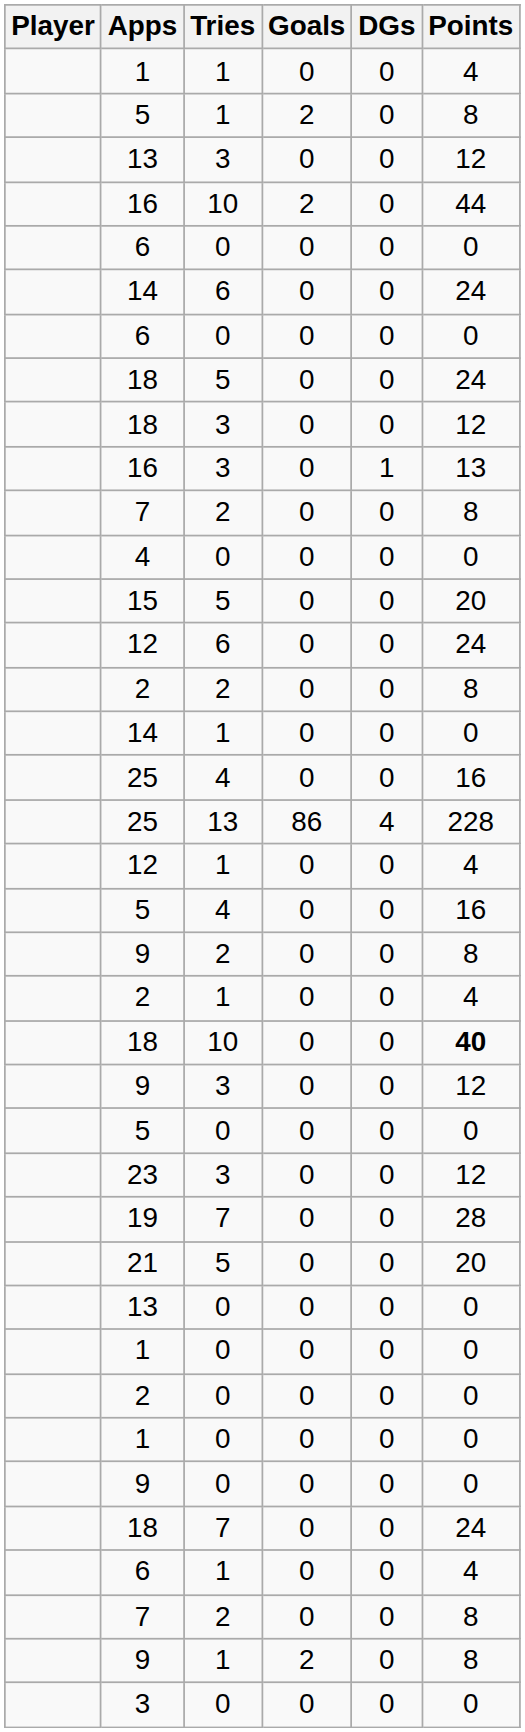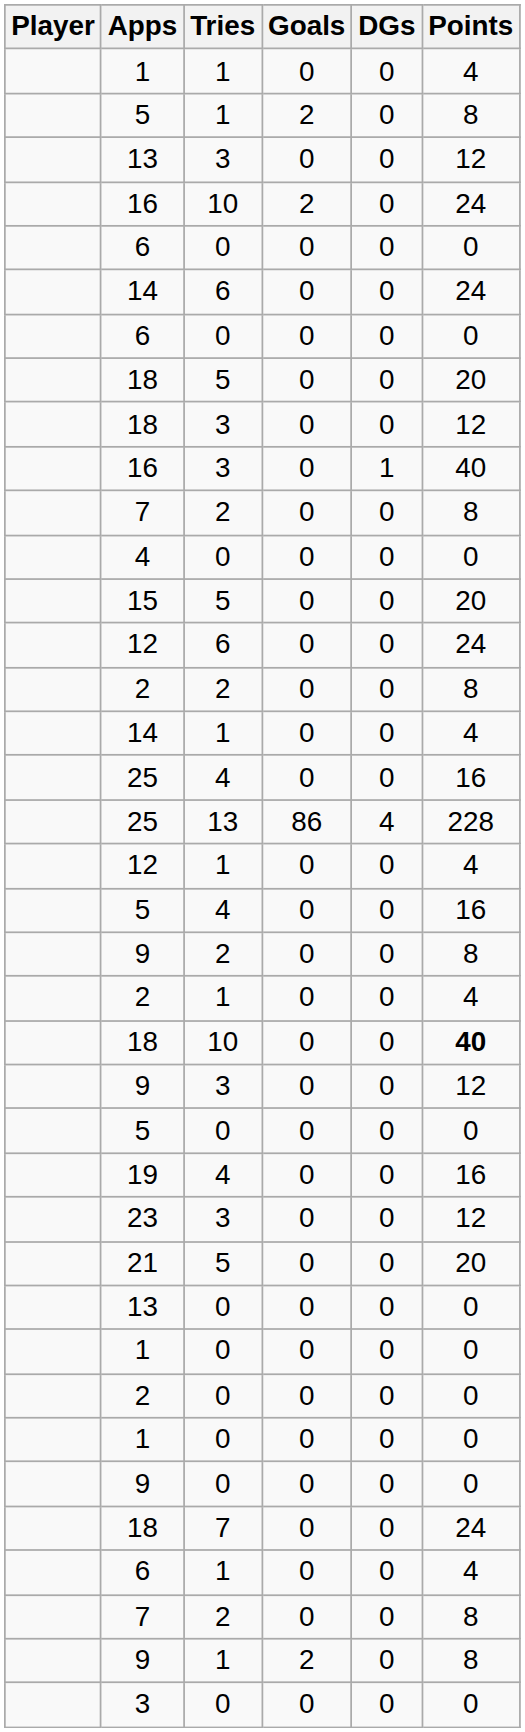 <table class="wikitable sortable" style="text-align: center;">
 <tr>
 <th><strong>Player</strong></th>
 <th><strong>Apps</strong></th>
 <th><strong>Tries</strong></th>
 <th><strong>Goals</strong></th>
 <th><strong>DGs</strong></th>
 <th><strong>Points</strong></th>
 </tr>
 <tr>
 <td align=left></td>
 <td>1</td>
 <td>1</td>
 <td>0</td>
 <td>0</td>
 <td>4</td>
 </tr>
 <tr>
 <td align=left></td>
 <td>5</td>
 <td>1</td>
 <td>2</td>
 <td>0</td>
 <td>8</td>
 </tr>
 <tr>
 <td align=left></td>
 <td>13</td>
 <td>3</td>
 <td>0</td>
 <td>0</td>
 <td>12</td>
 </tr>
 <tr>
 <td align=left></td>
 <td>16</td>
 <td>10</td>
 <td>2</td>
 <td>0</td>
-<td>44</td>
+<td>24</td>
 </tr>
 <tr>
 <td align=left></td>
 <td>6</td>
 <td>0</td>
 <td>0</td>
 <td>0</td>
 <td>0</td>
 </tr>
 <tr>
 <td align=left></td>
 <td>14</td>
 <td>6</td>
 <td>0</td>
 <td>0</td>
 <td>24</td>
 </tr>
 <tr>
 <td align=left></td>
 <td>6</td>
 <td>0</td>
 <td>0</td>
 <td>0</td>
 <td>0</td>
 </tr>
 <tr>
 <td align=left></td>
 <td>18</td>
 <td>5</td>
 <td>0</td>
 <td>0</td>
-<td>24</td>
+<td>20</td>
 </tr>
 <tr>
 <td align=left></td>
 <td>18</td>
 <td>3</td>
 <td>0</td>
 <td>0</td>
 <td>12</td>
 </tr>
 <tr>
 <td align=left></td>
 <td>16</td>
 <td>3</td>
 <td>0</td>
 <td>1</td>
-<td>13</td>
+<td>40</td>
 </tr>
 <tr>
 <td align=left></td>
 <td>7</td>
 <td>2</td>
 <td>0</td>
 <td>0</td>
 <td>8</td>
 </tr>
 <tr>
 <td align=left></td>
 <td>4</td>
 <td>0</td>
 <td>0</td>
 <td>0</td>
 <td>0</td>
 </tr>
 <tr>
 <td align=left></td>
 <td>15</td>
 <td>5</td>
 <td>0</td>
 <td>0</td>
 <td>20</td>
 </tr>
 <tr>
 <td align=left></td>
 <td>12</td>
 <td>6</td>
 <td>0</td>
 <td>0</td>
 <td>24</td>
 </tr>
 <tr>
 <td align=left></td>
 <td>2</td>
 <td>2</td>
 <td>0</td>
 <td>0</td>
 <td>8</td>
 </tr>
 <tr>
 <td align=left></td>
 <td>14</td>
 <td>1</td>
 <td>0</td>
 <td>0</td>
-<td>0</td>
+<td>4</td>
 </tr>
 <tr>
 <td align=left></td>
 <td>25</td>
 <td>4</td>
 <td>0</td>
 <td>0</td>
 <td>16</td>
 </tr>
 <tr>
 <td align=left></td>
 <td>25</td>
 <td>13</td>
 <td>86</td>
 <td>4</td>
 <td>228</td>
 </tr>
 <tr>
 <td align=left></td>
 <td>12</td>
 <td>1</td>
 <td>0</td>
 <td>0</td>
 <td>4</td>
 </tr>
 <tr>
 <td align=left></td>
 <td>5</td>
 <td>4</td>
 <td>0</td>
 <td>0</td>
 <td>16</td>
 </tr>
 <tr>
 <td align=left></td>
 <td>9</td>
 <td>2</td>
 <td>0</td>
 <td>0</td>
 <td>8</td>
 </tr>
 <tr>
 <td align=left></td>
 <td>2</td>
 <td>1</td>
 <td>0</td>
 <td>0</td>
 <td>4</td>
 </tr>
 <tr>
 <td align=left></td>
 <td>18</td>
 <td>10</td>
 <td>0</td>
 <td>0</td>
 <td><strong>40</strong></td>
 </tr>
 <tr>
 <td align=left></td>
 <td>9</td>
 <td>3</td>
 <td>0</td>
 <td>0</td>
 <td>12</td>
 </tr>
 <tr>
 <td align=left></td>
 <td>5</td>
 <td>0</td>
 <td>0</td>
 <td>0</td>
 <td>0</td>
 </tr>
 <tr>
 <td align=left></td>
+<td>19</td>
+<td>4</td>
+<td>0</td>
+<td>0</td>
+<td>16</td>
+</tr>
+<tr>
+<td align=left></td>
 <td>23</td>
 <td>3</td>
 <td>0</td>
 <td>0</td>
 <td>12</td>
-</tr>
-<tr>
-<td align=left></td>
-<td>19</td>
-<td>7</td>
-<td>0</td>
-<td>0</td>
-<td>28</td>
 </tr>
 <tr>
 <td align=left></td>
 <td>21</td>
 <td>5</td>
 <td>0</td>
 <td>0</td>
 <td>20</td>
 </tr>
 <tr>
 <td align=left></td>
 <td>13</td>
 <td>0</td>
 <td>0</td>
 <td>0</td>
 <td>0</td>
 </tr>
 <tr>
 <td align=left></td>
 <td>1</td>
 <td>0</td>
 <td>0</td>
 <td>0</td>
 <td>0</td>
 </tr>
 <tr>
 <td align=left></td>
 <td>2</td>
 <td>0</td>
 <td>0</td>
 <td>0</td>
 <td>0</td>
 </tr>
 <tr>
 <td align=left></td>
 <td>1</td>
 <td>0</td>
 <td>0</td>
 <td>0</td>
 <td>0</td>
 </tr>
 <tr>
 <td align=left></td>
 <td>9</td>
 <td>0</td>
 <td>0</td>
 <td>0</td>
 <td>0</td>
 </tr>
 <tr>
 <td align=left></td>
 <td>18</td>
 <td>7</td>
 <td>0</td>
 <td>0</td>
 <td>24</td>
 </tr>
 <tr>
 <td align=left></td>
 <td>6</td>
 <td>1</td>
 <td>0</td>
 <td>0</td>
 <td>4</td>
 </tr>
 <tr>
 <td align=left></td>
 <td>7</td>
 <td>2</td>
 <td>0</td>
 <td>0</td>
 <td>8</td>
 </tr>
 <tr>
 <td align=left></td>
 <td>9</td>
 <td>1</td>
 <td>2</td>
 <td>0</td>
 <td>8</td>
 </tr>
 <tr>
 <td align=left></td>
 <td>3</td>
 <td>0</td>
 <td>0</td>
 <td>0</td>
 <td>0</td>
 </tr>
 </table>
